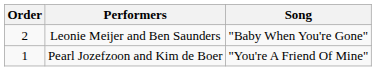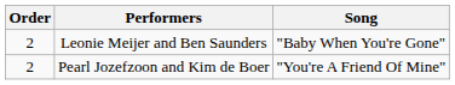 <table class="wikitable" style="text-align: center; width: auto;">
 <tr>
 <th>Order</th>
 <th>Performers</th>
 <th>Song</th>
 </tr>
 <tr>
 <td>2</td>
 <td>Leonie Meijer and Ben Saunders</td>
 <td>"Baby When You're Gone"</td>
 </tr>
 <tr>
-<td>1</td>
+<td>2</td>
 <td>Pearl Jozefzoon and Kim de Boer</td>
 <td>"You're A Friend Of Mine"</td>
 </tr>
 </table>
